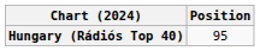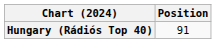 <table class="wikitable sortable plainrowheaders" style="text-align:center;">
 <tr>
 <th scope="col">Chart (2024)</th>
 <th scope="col">Position</th>
 </tr>
 <tr>
 <th scope="row">Hungary (Rádiós Top 40)</th>
-<td>95</td>
+<td>91</td>
 </tr>
 </table>
